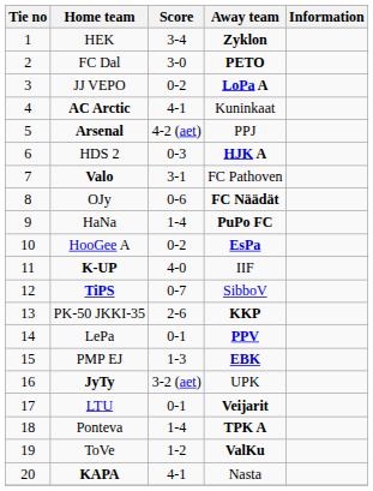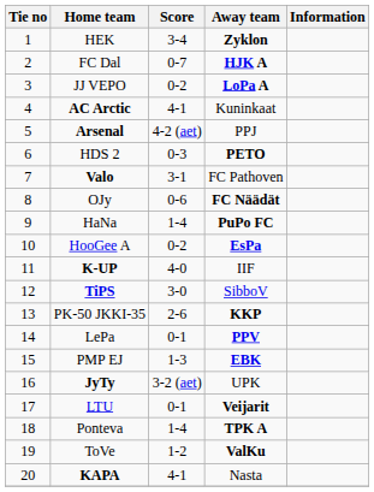 <table class="wikitable" style="text-align:center">
 <tr>
 <th style= width="40px">Tie no</th>
 <th style= width="150px">Home team</th>
 <th style= width="60px">Score</th>
 <th style= width="150px">Away team</th>
 <th style= width="30px">Information</th>
 </tr>
 <tr>
 <td>1</td>
 <td>HEK</td>
 <td>3-4</td>
 <td><strong>Zyklon</strong></td>
 <td></td>
 </tr>
 <tr>
 <td>2</td>
 <td>FC Dal</td>
-<td>3-0</td>
-<td><strong>PETO</strong></td>
+<td>0-7</td>
+<td><strong><a href='#'>HJK</a> A</strong></td>
 <td></td>
 </tr>
 <tr>
 <td>3</td>
 <td>JJ VEPO</td>
 <td>0-2</td>
 <td><strong><a href='#'>LoPa</a> A</strong></td>
 <td></td>
 </tr>
 <tr>
 <td>4</td>
 <td><strong>AC Arctic</strong></td>
 <td>4-1</td>
 <td>Kuninkaat</td>
 <td></td>
 </tr>
 <tr>
 <td>5</td>
 <td><strong>Arsenal</strong></td>
 <td>4-2 (<a href='#'>aet</a>)</td>
 <td>PPJ</td>
 <td></td>
 </tr>
 <tr>
 <td>6</td>
 <td>HDS 2</td>
 <td>0-3</td>
-<td><strong><a href='#'>HJK</a> A</strong></td>
+<td><strong>PETO</strong></td>
 <td></td>
 </tr>
 <tr>
 <td>7</td>
 <td><strong>Valo</strong></td>
 <td>3-1</td>
 <td>FC Pathoven</td>
 <td></td>
 </tr>
 <tr>
 <td>8</td>
 <td>OJy</td>
 <td>0-6</td>
 <td><strong>FC Näädät</strong></td>
 <td></td>
 </tr>
 <tr>
 <td>9</td>
 <td>HaNa</td>
 <td>1-4</td>
 <td><strong>PuPo FC</strong></td>
 <td></td>
 </tr>
 <tr>
 <td>10</td>
 <td><a href='#'>HooGee</a> A</td>
 <td>0-2</td>
 <td><strong><a href='#'>EsPa</a></strong></td>
 <td></td>
 </tr>
 <tr>
 <td>11</td>
 <td><strong>K-UP</strong></td>
 <td>4-0</td>
 <td>IIF</td>
 <td></td>
 </tr>
 <tr>
 <td>12</td>
 <td><strong><a href='#'>TiPS</a></strong></td>
-<td>0-7</td>
+<td>3-0</td>
 <td><a href='#'>SibboV</a></td>
 <td></td>
 </tr>
 <tr>
 <td>13</td>
 <td>PK-50 JKKI-35</td>
 <td>2-6</td>
 <td><strong>KKP</strong></td>
 <td></td>
 </tr>
 <tr>
 <td>14</td>
 <td>LePa</td>
 <td>0-1</td>
 <td><strong><a href='#'>PPV</a></strong></td>
 <td></td>
 </tr>
 <tr>
 <td>15</td>
 <td>PMP EJ</td>
 <td>1-3</td>
 <td><strong><a href='#'>EBK</a></strong></td>
 <td></td>
 </tr>
 <tr>
 <td>16</td>
 <td><strong>JyTy</strong></td>
 <td>3-2 (<a href='#'>aet</a>)</td>
 <td>UPK</td>
 <td></td>
 </tr>
 <tr>
 <td>17</td>
 <td><a href='#'>LTU</a></td>
 <td>0-1</td>
 <td><strong>Veijarit</strong></td>
 <td></td>
 </tr>
 <tr>
 <td>18</td>
 <td>Ponteva</td>
 <td>1-4</td>
 <td><strong>TPK A</strong></td>
 <td></td>
 </tr>
 <tr>
 <td>19</td>
 <td>ToVe</td>
 <td>1-2</td>
 <td><strong>ValKu</strong></td>
 <td></td>
 </tr>
 <tr>
 <td>20</td>
 <td><strong>KAPA</strong></td>
 <td>4-1</td>
 <td>Nasta</td>
 <td></td>
 </tr>
 <tr>
 </tr>
 </table>
